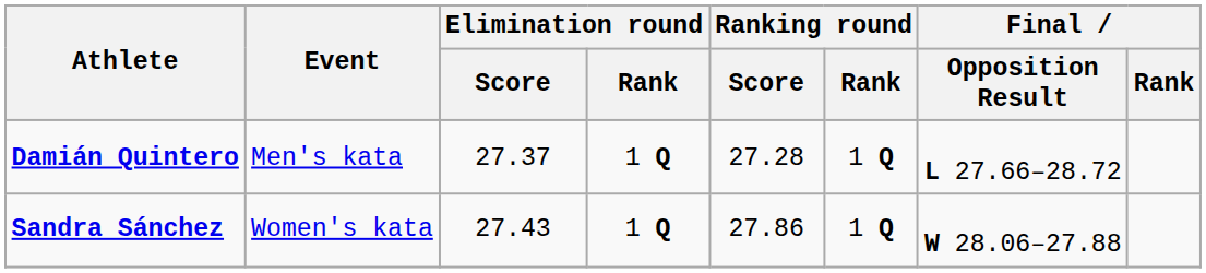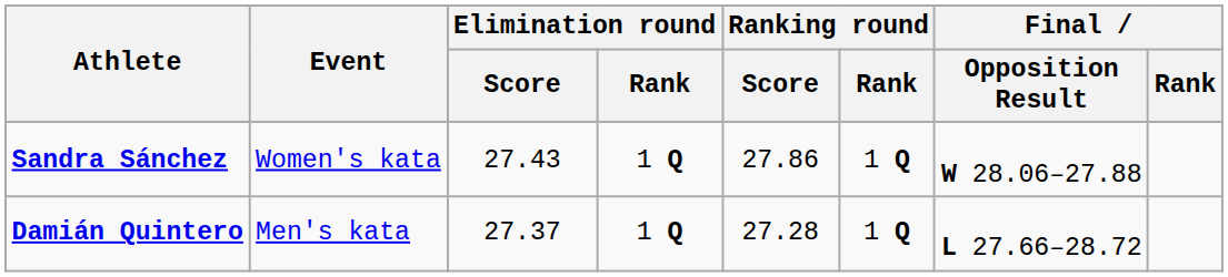 <table class="wikitable" style="font-size:90%;">
 <tr>
 <th rowspan=2>Athlete</th>
 <th rowspan=2>Event</th>
 <th colspan=2>Elimination round</th>
 <th colspan=2>Ranking round</th>
 <th colspan=2>Final / </th>
 </tr>
 <tr>
 <th>Score</th>
 <th>Rank</th>
 <th>Score</th>
 <th>Rank</th>
 <th>Opposition<br>Result</th>
 <th>Rank</th>
 </tr>
 <tr align=center>
+<td align=left><strong><a href='#'>Sandra Sánchez</a></strong></td>
+<td align=left><a href='#'>Women's kata</a></td>
+<td>27.43</td>
+<td>1 <strong>Q</strong></td>
+<td>27.86</td>
+<td>1 <strong>Q</strong></td>
+<td><br><strong>W</strong> 28.06–27.88</td>
+<td></td>
+</tr>
+<tr align=center>
 <td align=left><strong><a href='#'>Damián Quintero</a></strong></td>
 <td align=left><a href='#'>Men's kata</a></td>
 <td>27.37</td>
 <td>1 <strong>Q</strong></td>
 <td>27.28</td>
 <td>1 <strong>Q</strong></td>
 <td><br><strong>L</strong> 27.66–28.72</td>
 <td></td>
 </tr>
-<tr align=center>
-<td align=left><strong><a href='#'>Sandra Sánchez</a></strong></td>
-<td align=left><a href='#'>Women's kata</a></td>
-<td>27.43</td>
-<td>1 <strong>Q</strong></td>
-<td>27.86</td>
-<td>1 <strong>Q</strong></td>
-<td><br><strong>W</strong> 28.06–27.88</td>
-<td></td>
-</tr>
 </table>
